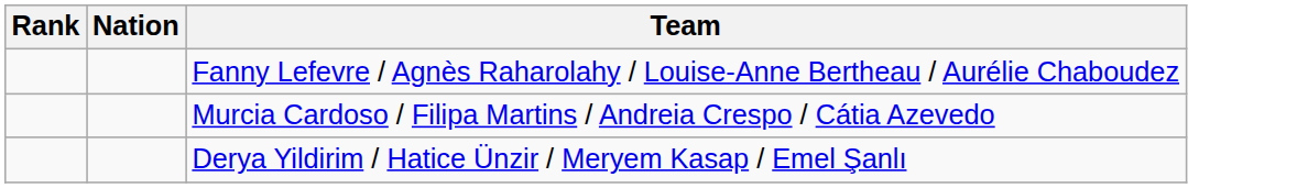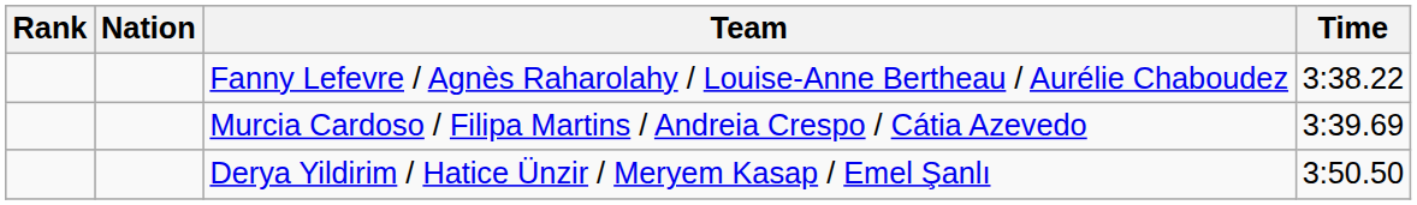 <table class="wikitable sortable"  style="text-align:center">
 <tr>
 <th>Rank</th>
 <th>Nation</th>
 <th>Team</th>
+<th>Time</th>
 </tr>
 <tr>
 <td></td>
 <td align=left></td>
 <td align=left><a href='#'>Fanny Lefevre</a> / <a href='#'>Agnès Raharolahy</a> / <a href='#'>Louise-Anne Bertheau</a> / <a href='#'>Aurélie Chaboudez</a></td>
+<td>3:38.22</td>
 </tr>
 <tr>
 <td></td>
 <td align=left></td>
 <td align=left><a href='#'>Murcia Cardoso</a> / <a href='#'>Filipa Martins</a> / <a href='#'>Andreia Crespo</a> / <a href='#'>Cátia Azevedo</a></td>
+<td>3:39.69</td>
 </tr>
 <tr>
 <td></td>
 <td align=left></td>
 <td align=left><a href='#'>Derya Yildirim</a> / <a href='#'>Hatice Ünzir</a> / <a href='#'>Meryem Kasap</a> / <a href='#'>Emel Şanlı</a></td>
+<td>3:50.50</td>
 </tr>
 </table>
